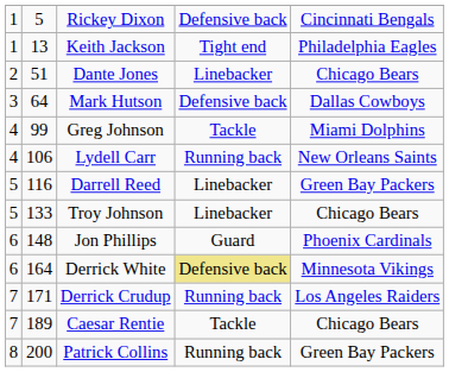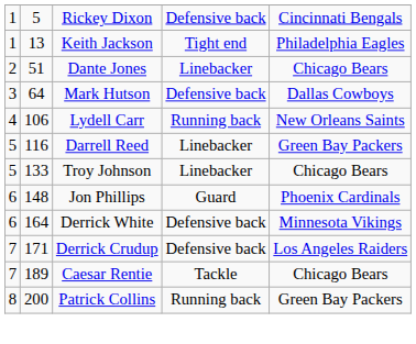 <table class="wikitable" style="text-align:center;">
 <tr>
 </tr>
 <tr>
 <td>1</td>
 <td>5</td>
 <td><a href='#'>Rickey Dixon</a></td>
 <td><a href='#'>Defensive back</a></td>
 <td><a href='#'>Cincinnati Bengals</a></td>
 </tr>
 <tr>
 <td>1</td>
 <td>13</td>
 <td><a href='#'>Keith Jackson</a></td>
 <td><a href='#'>Tight end</a></td>
 <td><a href='#'>Philadelphia Eagles</a></td>
 </tr>
 <tr>
 <td>2</td>
 <td>51</td>
 <td><a href='#'>Dante Jones</a></td>
 <td><a href='#'>Linebacker</a></td>
 <td><a href='#'>Chicago Bears</a></td>
 </tr>
 <tr>
 <td>3</td>
 <td>64</td>
 <td><a href='#'>Mark Hutson</a></td>
 <td><a href='#'>Defensive back</a></td>
 <td><a href='#'>Dallas Cowboys</a></td>
 </tr>
 <tr>
 <td>4</td>
-<td>99</td>
-<td>Greg Johnson</td>
-<td><a href='#'>Tackle</a></td>
-<td><a href='#'>Miami Dolphins</a></td>
-</tr>
-<tr>
-<td>4</td>
 <td>106</td>
 <td><a href='#'>Lydell Carr</a></td>
 <td><a href='#'>Running back</a></td>
 <td><a href='#'>New Orleans Saints</a></td>
 </tr>
 <tr>
 <td>5</td>
 <td>116</td>
 <td><a href='#'>Darrell Reed</a></td>
 <td>Linebacker</td>
 <td><a href='#'>Green Bay Packers</a></td>
 </tr>
 <tr>
 <td>5</td>
 <td>133</td>
 <td>Troy Johnson</td>
 <td>Linebacker</td>
 <td>Chicago Bears</td>
 </tr>
 <tr>
 <td>6</td>
 <td>148</td>
 <td>Jon Phillips</td>
 <td>Guard</td>
 <td><a href='#'>Phoenix Cardinals</a></td>
 </tr>
 <tr>
 <td>6</td>
 <td>164</td>
 <td>Derrick White</td>
-<td style="background: khaki;">Defensive back</td>
+<td>Defensive back</td>
 <td><a href='#'>Minnesota Vikings</a></td>
 </tr>
 <tr>
 <td>7</td>
 <td>171</td>
 <td><a href='#'>Derrick Crudup</a></td>
-<td><a href='#'>Running back</a></td>
+<td>Defensive back</td>
 <td><a href='#'>Los Angeles Raiders</a></td>
 </tr>
 <tr>
 <td>7</td>
 <td>189</td>
 <td><a href='#'>Caesar Rentie</a></td>
 <td>Tackle</td>
 <td>Chicago Bears</td>
 </tr>
 <tr>
 <td>8</td>
 <td>200</td>
 <td><a href='#'>Patrick Collins</a></td>
 <td>Running back</td>
 <td>Green Bay Packers</td>
 </tr>
 </table>
